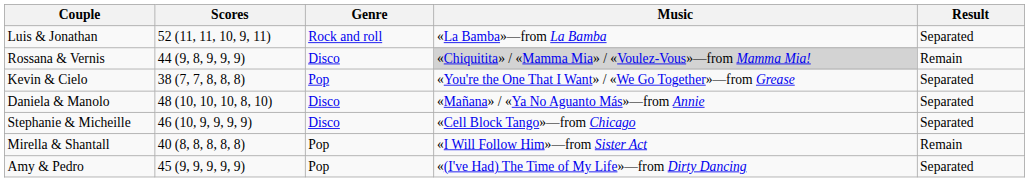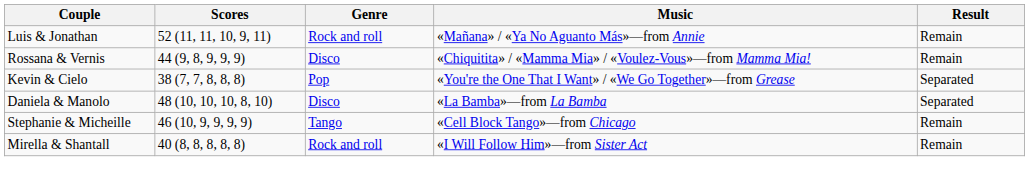 <table class="wikitable sortable" style="width:95%; white-space:nowrap">
 <tr>
 <th style="width:14%">Couple</th>
 <th style="width:14%">Scores</th>
 <th style="width:12%">Genre</th>
 <th style="width:45%">Music</th>
 <th style="width:10%">Result</th>
 </tr>
 <tr>
 <td>Luis & Jonathan</td>
 <td>52 (11, 11, 10, 9, 11)</td>
 <td><a href='#'>Rock and roll</a></td>
-<td>«<a href='#'>La Bamba</a>»—from <em><a href='#'>La Bamba</a></em></td>
-<td>Separated</td>
+<td>«<a href='#'>Mañana</a>» / «<a href='#'>Ya No Aguanto Más</a>»—from <em><a href='#'>Annie</a></em></td>
+<td>Remain</td>
 </tr>
 <tr>
 <td>Rossana & Vernis</td>
 <td>44 (9, 8, 9, 9, 9)</td>
 <td><a href='#'>Disco</a></td>
-<td style="background: lightgrey;">«<a href='#'>Chiquitita</a>» / «<a href='#'>Mamma Mia</a>» / «<a href='#'>Voulez-Vous</a>»—from <em><a href='#'>Mamma Mia!</a></em></td>
+<td>«<a href='#'>Chiquitita</a>» / «<a href='#'>Mamma Mia</a>» / «<a href='#'>Voulez-Vous</a>»—from <em><a href='#'>Mamma Mia!</a></em></td>
 <td>Remain</td>
 </tr>
 <tr>
 <td>Kevin & Cielo</td>
 <td>38 (7, 7, 8, 8, 8)</td>
 <td><a href='#'>Pop</a></td>
 <td>«<a href='#'>You're the One That I Want</a>» / «<a href='#'>We Go Together</a>»—from <em><a href='#'>Grease</a></em></td>
 <td>Separated</td>
 </tr>
 <tr>
 <td>Daniela & Manolo</td>
 <td>48 (10, 10, 10, 8, 10)</td>
 <td><a href='#'>Disco</a></td>
-<td>«<a href='#'>Mañana</a>» / «<a href='#'>Ya No Aguanto Más</a>»—from <em><a href='#'>Annie</a></em></td>
+<td>«<a href='#'>La Bamba</a>»—from <em><a href='#'>La Bamba</a></em></td>
 <td>Separated</td>
 </tr>
 <tr>
 <td>Stephanie & Micheille</td>
 <td>46 (10, 9, 9, 9, 9)</td>
-<td><a href='#'>Disco</a></td>
+<td><a href='#'>Tango</a></td>
 <td>«<a href='#'>Cell Block Tango</a>»—from <em><a href='#'>Chicago</a></em></td>
-<td>Separated</td>
+<td>Remain</td>
 </tr>
 <tr>
 <td>Mirella & Shantall</td>
 <td>40 (8, 8, 8, 8, 8)</td>
-<td>Pop</td>
+<td><a href='#'>Rock and roll</a></td>
 <td>«<a href='#'>I Will Follow Him</a>»—from <em><a href='#'>Sister Act</a></em></td>
 <td>Remain</td>
 </tr>
-<tr>
-<td>Amy & Pedro</td>
-<td>45 (9, 9, 9, 9, 9)</td>
-<td>Pop</td>
-<td>«<a href='#'>(I've Had) The Time of My Life</a>»—from <em><a href='#'>Dirty Dancing</a></em></td>
-<td>Separated</td>
-</tr>
 </table>
